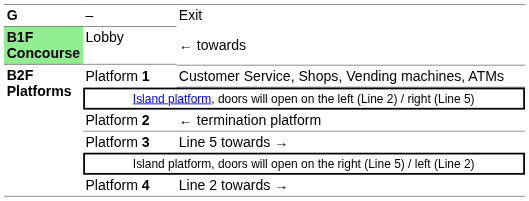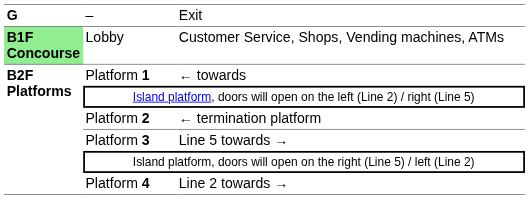 <table table border=0 cellspacing=0 cellpadding=3>
 <tr>
 <td style="border-top:solid 1px gray;" width=50 valign=top><strong>G</strong></td>
 <td style="border-top:solid 1px gray;" width=100 valign=top>–</td>
 <td style="border-top:solid 1px gray;" width=390 valign=top>Exit</td>
 </tr>
 <tr>
 <td style="background: lightgreen; border-bottom:solid 1px gray; border-top:solid 1px gray;" valign=top width=50><strong>B1F<br>Concourse</strong></td>
 <td style="border-bottom:solid 1px gray; border-top:solid 1px gray;" valign=top width=100>Lobby</td>
-<td>←  towards  </td>
+<td style="border-bottom:solid 1px gray; border-top:solid 1px gray;" valign=top width=390>Customer Service, Shops, Vending machines, ATMs</td>
 </tr>
 <tr>
 <td style="border-bottom:solid 1px gray;" rowspan="6" valign=top><strong>B2F<br>Platforms</strong></td>
 <td>Platform <strong>1</strong></td>
-<td style="border-bottom:solid 1px gray; border-top:solid 1px gray;" valign=top width=390>Customer Service, Shops, Vending machines, ATMs</td>
+<td>←  towards  </td>
 </tr>
 <tr>
 <td style="border-right:solid 2px black;border-left:solid 2px black;border-top:solid 2px black;border-bottom:solid 2px black;font-size:85%;text-align:center;" colspan=2><a href='#'>Island platform</a>, doors will open on the left (Line 2) / right (Line 5)</td>
 </tr>
 <tr>
 <td style="border-bottom:solid 1px gray;">Platform <strong>2</strong></td>
 <td style="border-bottom:solid 1px gray;">←  termination platform</td>
 </tr>
 <tr>
 <td>Platform <strong>3</strong></td>
 <td>  Line 5 towards   →</td>
 </tr>
 <tr>
 <td style="border-right:solid 2px black;border-left:solid 2px black;border-top:solid 2px black;border-bottom:solid 2px black;font-size:85%;text-align:center;" colspan=2>Island platform, doors will open on the right (Line 5) / left (Line 2)</td>
 </tr>
 <tr>
 <td style="border-bottom:solid 1px gray;">Platform <strong>4</strong></td>
 <td style="border-bottom:solid 1px gray;">  Line 2 towards   →</td>
 </tr>
 </table>
